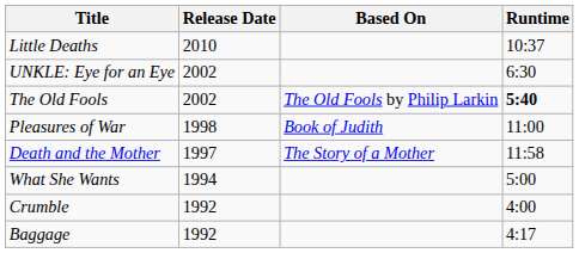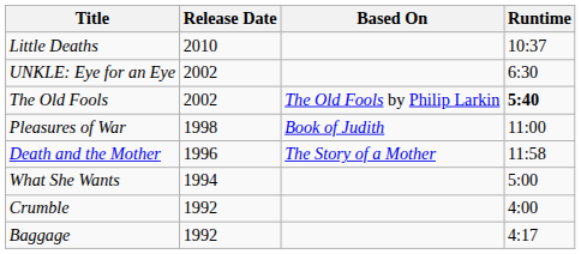 <table class="wikitable sortable">
 <tr>
 <th>Title</th>
 <th>Release Date</th>
 <th>Based On</th>
 <th>Runtime</th>
 </tr>
 <tr>
 <td><em>Little Deaths</em></td>
 <td>2010</td>
 <td></td>
 <td>10:37</td>
 </tr>
 <tr>
 <td><em>UNKLE:</em> <em>Eye for an Eye</em></td>
 <td>2002</td>
 <td></td>
 <td>6:30</td>
 </tr>
 <tr>
 <td><em>The Old Fools</em></td>
 <td>2002</td>
 <td><a href='#'><em>The Old Fools</em></a> by <a href='#'>Philip Larkin</a></td>
 <td><strong>5:40</strong></td>
 </tr>
 <tr>
 <td><em>Pleasures of War</em></td>
 <td>1998</td>
 <td><em><a href='#'>Book of Judith</a></em></td>
 <td>11:00</td>
 </tr>
 <tr>
 <td><a href='#'><em>Death and the Mother</em></a></td>
-<td>1997</td>
+<td>1996</td>
 <td><em><a href='#'>The Story of a Mother</a></em></td>
 <td>11:58</td>
 </tr>
 <tr>
 <td><em>What She Wants</em></td>
 <td>1994</td>
 <td></td>
 <td>5:00</td>
 </tr>
 <tr>
 <td><em>Crumble</em></td>
 <td>1992</td>
 <td></td>
 <td>4:00</td>
 </tr>
 <tr>
 <td><em>Baggage</em></td>
 <td>1992</td>
 <td></td>
 <td>4:17</td>
 </tr>
 </table>
